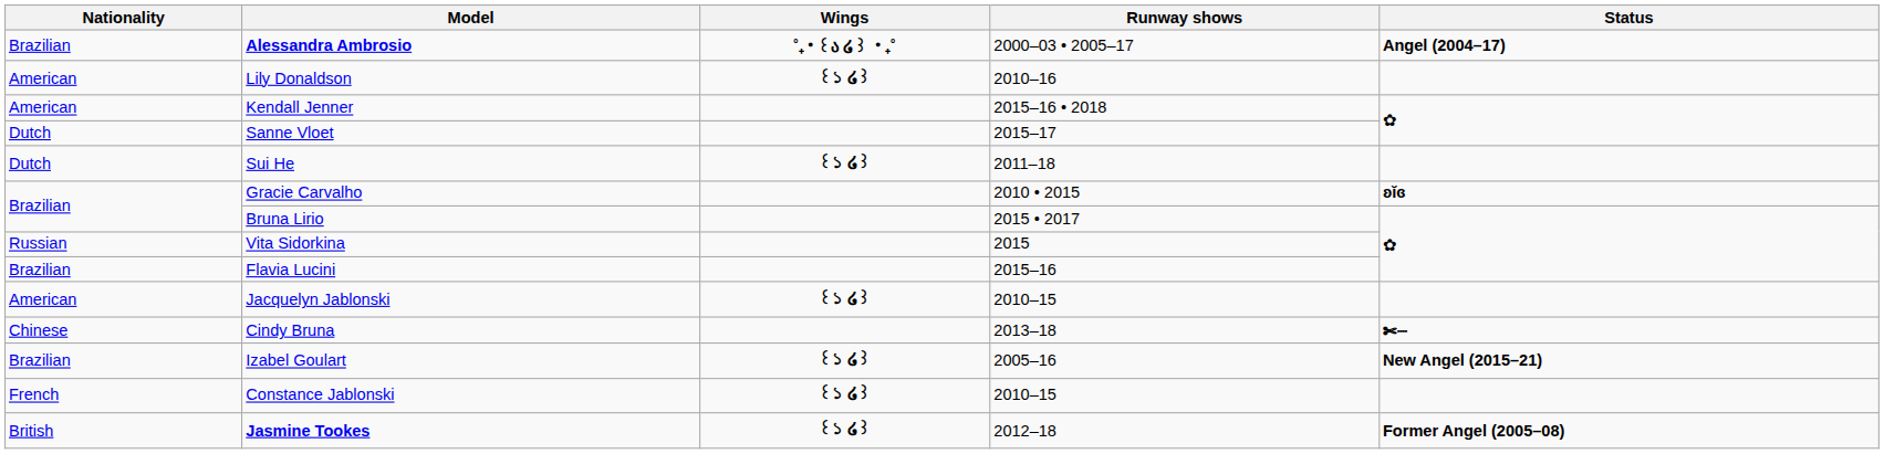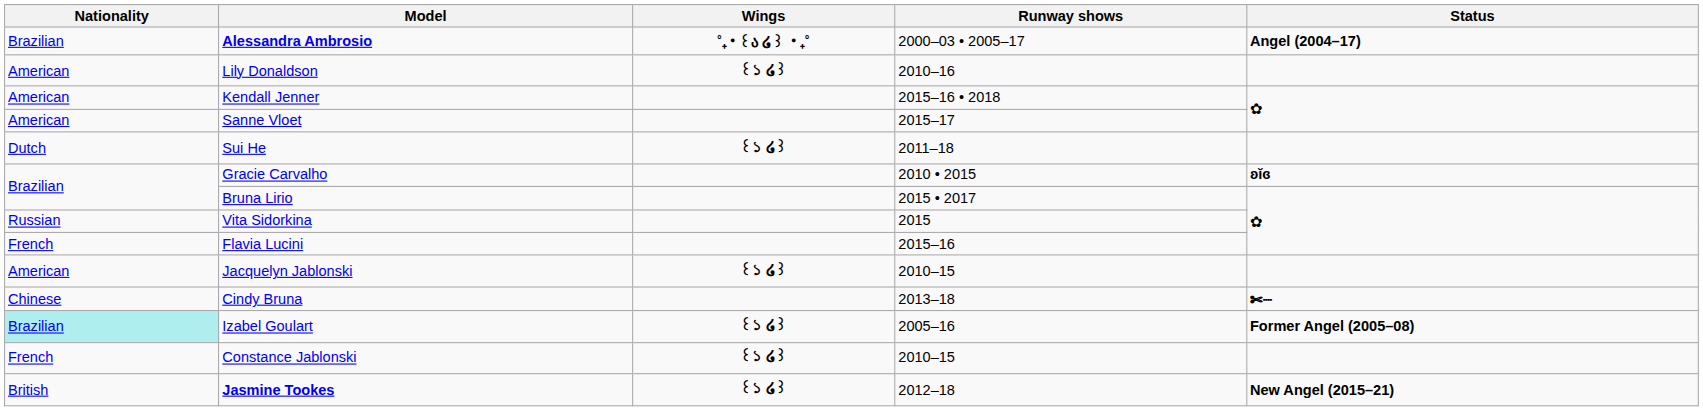 <table class="sortable wikitable"  style="font-size:85%; width:100%;">
 <tr>
 <th style="text-align:center;">Nationality</th>
 <th style="text-align:center;">Model</th>
 <th style="text-align:center;">Wings</th>
 <th style="text-align:center;">Runway shows</th>
 <th style="text-align:center;">Status</th>
 </tr>
 <tr>
 <td> <a href='#'>Brazilian</a></td>
 <td><strong><a href='#'>Alessandra Ambrosio</a></strong></td>
 <td align="center"><strong>˚₊‧꒰ა ໒꒱ ‧₊˚</strong></td>
 <td>2000–03 • 2005–17</td>
 <td><strong> Angel (2004–17)</strong></td>
 </tr>
 <tr>
 <td> <a href='#'>American</a></td>
 <td><a href='#'>Lily Donaldson</a></td>
 <td align="center"><strong>꒰১ ໒꒱</strong></td>
 <td>2010–16</td>
 <td></td>
 </tr>
 <tr>
 <td> <a href='#'>American</a></td>
 <td><a href='#'>Kendall Jenner</a></td>
 <td></td>
 <td>2015–16 • 2018</td>
 <td rowspan="2">✿</td>
 </tr>
 <tr>
-<td> <a href='#'>Dutch</a></td>
+<td> <a href='#'>American</a></td>
 <td><a href='#'>Sanne Vloet</a></td>
 <td></td>
 <td>2015–17</td>
 </tr>
 <tr>
 <td> <a href='#'>Dutch</a></td>
 <td><a href='#'>Sui He</a></td>
 <td align="center"><strong>꒰১ ໒꒱</strong></td>
 <td>2011–18</td>
 <td></td>
 </tr>
 <tr>
 <td rowspan="2"> <a href='#'>Brazilian</a></td>
 <td><a href='#'>Gracie Carvalho</a></td>
 <td></td>
 <td>2010 • 2015</td>
 <td><strong>ʚĭɞ</strong></td>
 </tr>
 <tr>
 <td><a href='#'>Bruna Lirio</a></td>
 <td></td>
 <td>2015 • 2017</td>
 <td rowspan="3">✿</td>
 </tr>
 <tr>
 <td> <a href='#'>Russian</a></td>
 <td><a href='#'>Vita Sidorkina</a></td>
 <td></td>
 <td>2015</td>
 </tr>
 <tr>
-<td> <a href='#'>Brazilian</a></td>
+<td> <a href='#'>French</a></td>
 <td><a href='#'>Flavia Lucini</a></td>
 <td></td>
 <td>2015–16</td>
 </tr>
 <tr>
 <td> <a href='#'>American</a></td>
 <td><a href='#'>Jacquelyn Jablonski</a></td>
 <td align="center"><strong>꒰১ ໒꒱</strong></td>
 <td>2010–15</td>
 <td></td>
 </tr>
 <tr>
 <td> <a href='#'>Chinese</a></td>
 <td><a href='#'>Cindy Bruna</a></td>
 <td></td>
 <td>2013–18</td>
 <td><strong>✄┈</strong></td>
 </tr>
 <tr>
-<td> <a href='#'>Brazilian</a></td>
+<td style="background: paleturquoise;"> <a href='#'>Brazilian</a></td>
 <td><a href='#'>Izabel Goulart</a></td>
 <td align="center"><strong>꒰১ ໒꒱</strong></td>
 <td>2005–16</td>
-<td><strong>New  Angel (2015–21)</strong></td>
+<td><strong>Former  Angel (2005–08)</strong></td>
 </tr>
 <tr>
 <td> <a href='#'>French</a></td>
 <td><a href='#'>Constance Jablonski</a></td>
 <td align="center"><strong>꒰১ ໒꒱</strong></td>
 <td>2010–15</td>
 <td></td>
 </tr>
 <tr>
 <td> <a href='#'>British</a></td>
 <td><strong><a href='#'>Jasmine Tookes</a></strong></td>
 <td align="center"><strong>꒰১ ໒꒱</strong></td>
 <td>2012–18</td>
-<td><strong>Former  Angel (2005–08)</strong></td>
+<td><strong>New  Angel (2015–21)</strong></td>
 </tr>
 </table>
